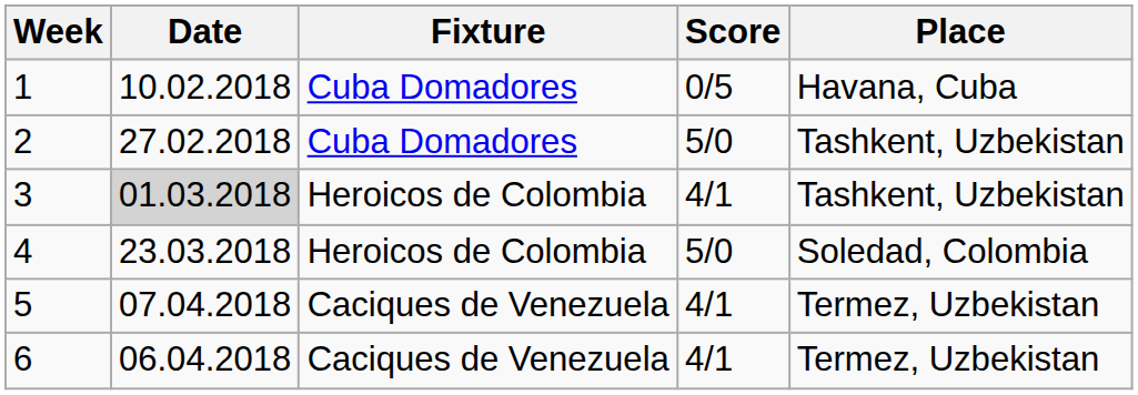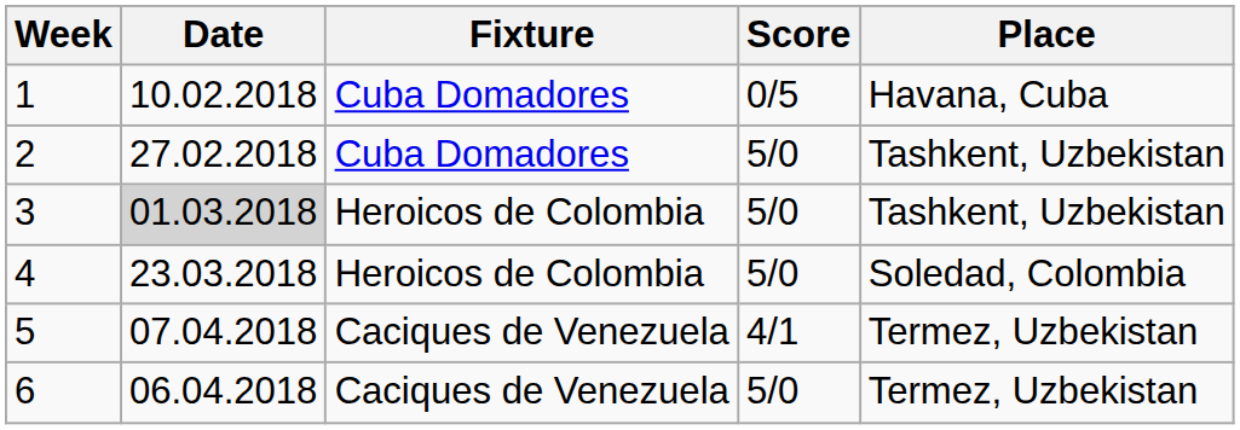 <table class="wikitable sortable">
 <tr>
 <th>Week</th>
 <th>Date</th>
 <th>Fixture</th>
 <th>Score</th>
 <th>Place</th>
 </tr>
 <tr>
 <td>1</td>
 <td>10.02.2018</td>
 <td> <a href='#'>Cuba Domadores</a></td>
 <td>0/5</td>
 <td>Havana, Cuba</td>
 </tr>
 <tr>
 <td>2</td>
 <td>27.02.2018</td>
 <td> <a href='#'>Cuba Domadores</a></td>
 <td>5/0</td>
 <td>Tashkent, Uzbekistan</td>
 </tr>
 <tr>
 <td>3</td>
 <td style="background: lightgrey;">01.03.2018</td>
 <td> Heroicos de Colombia</td>
-<td>4/1</td>
+<td>5/0</td>
 <td>Tashkent, Uzbekistan</td>
 </tr>
 <tr>
 <td>4</td>
 <td>23.03.2018</td>
 <td> Heroicos de Colombia</td>
 <td>5/0</td>
 <td>Soledad, Colombia</td>
 </tr>
 <tr>
 <td>5</td>
 <td>07.04.2018</td>
 <td> Caciques de Venezuela</td>
 <td>4/1</td>
 <td>Termez, Uzbekistan</td>
 </tr>
 <tr>
 <td>6</td>
 <td>06.04.2018</td>
 <td> Caciques de Venezuela</td>
-<td>4/1</td>
+<td>5/0</td>
 <td>Termez, Uzbekistan</td>
 </tr>
 </table>
